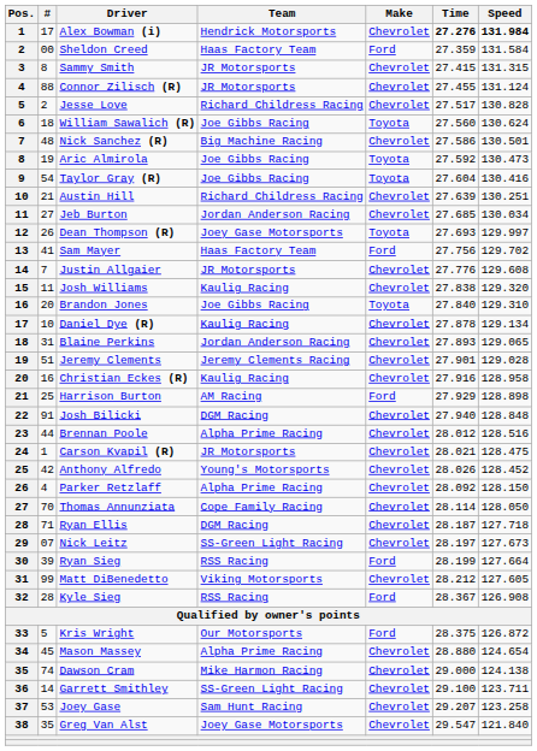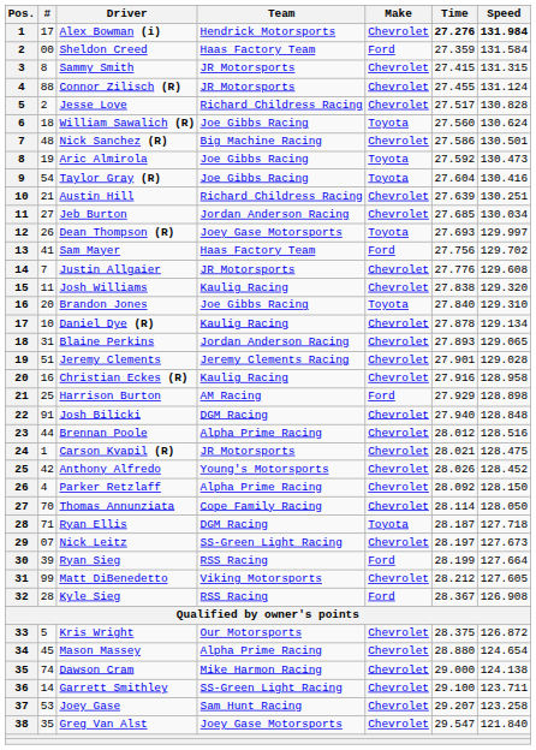 <table class="wikitable" style="font-size:95%">
 <tr>
 <th>Pos.</th>
 <th>#</th>
 <th>Driver</th>
 <th>Team</th>
 <th>Make</th>
 <th>Time</th>
 <th>Speed</th>
 </tr>
 <tr>
 <th>1</th>
 <td>17</td>
 <td><a href='#'>Alex Bowman</a> <strong>(i)</strong></td>
 <td><a href='#'>Hendrick Motorsports</a></td>
 <td><a href='#'>Chevrolet</a></td>
 <td><strong>27.276</strong></td>
 <td><strong>131.984</strong></td>
 </tr>
 <tr>
 <th>2</th>
 <td>00</td>
 <td><a href='#'>Sheldon Creed</a></td>
 <td><a href='#'>Haas Factory Team</a></td>
 <td><a href='#'>Ford</a></td>
 <td>27.359</td>
 <td>131.584</td>
 </tr>
 <tr>
 <th>3</th>
 <td>8</td>
 <td><a href='#'>Sammy Smith</a></td>
 <td><a href='#'>JR Motorsports</a></td>
 <td><a href='#'>Chevrolet</a></td>
 <td>27.415</td>
 <td>131.315</td>
 </tr>
 <tr>
 <th>4</th>
 <td>88</td>
 <td><a href='#'>Connor Zilisch</a> <strong>(R)</strong></td>
 <td><a href='#'>JR Motorsports</a></td>
 <td><a href='#'>Chevrolet</a></td>
 <td>27.455</td>
 <td>131.124</td>
 </tr>
 <tr>
 <th>5</th>
 <td>2</td>
 <td><a href='#'>Jesse Love</a></td>
 <td><a href='#'>Richard Childress Racing</a></td>
 <td><a href='#'>Chevrolet</a></td>
 <td>27.517</td>
 <td>130.828</td>
 </tr>
 <tr>
 <th>6</th>
 <td>18</td>
 <td><a href='#'>William Sawalich</a> <strong>(R)</strong></td>
 <td nowrap=""><a href='#'>Joe Gibbs Racing</a></td>
 <td><a href='#'>Toyota</a></td>
 <td>27.560</td>
 <td>130.624</td>
 </tr>
 <tr>
 <th>7</th>
 <td>48</td>
 <td><a href='#'>Nick Sanchez</a> <strong>(R)</strong></td>
 <td><a href='#'>Big Machine Racing</a></td>
 <td><a href='#'>Chevrolet</a></td>
 <td>27.586</td>
 <td>130.501</td>
 </tr>
 <tr>
 <th>8</th>
 <td>19</td>
 <td><a href='#'>Aric Almirola</a></td>
 <td><a href='#'>Joe Gibbs Racing</a></td>
 <td><a href='#'>Toyota</a></td>
 <td>27.592</td>
 <td>130.473</td>
 </tr>
 <tr>
 <th>9</th>
 <td>54</td>
 <td><a href='#'>Taylor Gray</a> <strong>(R)</strong></td>
 <td><a href='#'>Joe Gibbs Racing</a></td>
 <td><a href='#'>Toyota</a></td>
 <td>27.604</td>
 <td>130.416</td>
 </tr>
 <tr>
 <th>10</th>
 <td>21</td>
 <td><a href='#'>Austin Hill</a></td>
 <td><a href='#'>Richard Childress Racing</a></td>
 <td><a href='#'>Chevrolet</a></td>
 <td>27.639</td>
 <td>130.251</td>
 </tr>
 <tr>
 <th>11</th>
 <td>27</td>
 <td><a href='#'>Jeb Burton</a></td>
 <td><a href='#'>Jordan Anderson Racing</a></td>
 <td><a href='#'>Chevrolet</a></td>
 <td>27.685</td>
 <td>130.034</td>
 </tr>
 <tr>
 <th>12</th>
 <td>26</td>
 <td><a href='#'>Dean Thompson</a> <strong>(R)</strong></td>
 <td><a href='#'>Joey Gase Motorsports</a></td>
 <td><a href='#'>Toyota</a></td>
 <td>27.693</td>
 <td>129.997</td>
 </tr>
 <tr>
 <th>13</th>
 <td>41</td>
 <td><a href='#'>Sam Mayer</a></td>
 <td><a href='#'>Haas Factory Team</a></td>
 <td><a href='#'>Ford</a></td>
 <td>27.756</td>
 <td>129.702</td>
 </tr>
 <tr>
 <th>14</th>
 <td>7</td>
 <td><a href='#'>Justin Allgaier</a></td>
 <td><a href='#'>JR Motorsports</a></td>
 <td><a href='#'>Chevrolet</a></td>
 <td>27.776</td>
 <td>129.608</td>
 </tr>
 <tr>
 <th>15</th>
 <td>11</td>
 <td><a href='#'>Josh Williams</a></td>
 <td><a href='#'>Kaulig Racing</a></td>
 <td><a href='#'>Chevrolet</a></td>
 <td>27.838</td>
 <td>129.320</td>
 </tr>
 <tr>
 <th>16</th>
 <td>20</td>
 <td><a href='#'>Brandon Jones</a></td>
 <td><a href='#'>Joe Gibbs Racing</a></td>
 <td><a href='#'>Toyota</a></td>
 <td>27.840</td>
 <td>129.310</td>
 </tr>
 <tr>
 <th>17</th>
 <td>10</td>
 <td nowrap=""><a href='#'>Daniel Dye</a> <strong>(R)</strong></td>
 <td><a href='#'>Kaulig Racing</a></td>
 <td><a href='#'>Chevrolet</a></td>
 <td>27.878</td>
 <td>129.134</td>
 </tr>
 <tr>
 <th>18</th>
 <td>31</td>
 <td><a href='#'>Blaine Perkins</a></td>
 <td><a href='#'>Jordan Anderson Racing</a></td>
 <td><a href='#'>Chevrolet</a></td>
 <td>27.893</td>
 <td>129.065</td>
 </tr>
 <tr>
 <th>19</th>
 <td>51</td>
 <td><a href='#'>Jeremy Clements</a></td>
 <td><a href='#'>Jeremy Clements Racing</a></td>
 <td><a href='#'>Chevrolet</a></td>
 <td>27.901</td>
 <td>129.028</td>
 </tr>
 <tr>
 <th>20</th>
 <td>16</td>
 <td><a href='#'>Christian Eckes</a> <strong>(R)</strong></td>
 <td><a href='#'>Kaulig Racing</a></td>
 <td><a href='#'>Chevrolet</a></td>
 <td>27.916</td>
 <td>128.958</td>
 </tr>
 <tr>
 <th>21</th>
 <td>25</td>
 <td><a href='#'>Harrison Burton</a></td>
 <td><a href='#'>AM Racing</a></td>
 <td><a href='#'>Ford</a></td>
 <td>27.929</td>
 <td>128.898</td>
 </tr>
 <tr>
 <th>22</th>
 <td>91</td>
 <td><a href='#'>Josh Bilicki</a></td>
 <td nowrap=""><a href='#'>DGM Racing</a></td>
 <td><a href='#'>Chevrolet</a></td>
 <td>27.940</td>
 <td>128.848</td>
 </tr>
 <tr>
 <th>23</th>
 <td>44</td>
 <td><a href='#'>Brennan Poole</a></td>
 <td><a href='#'>Alpha Prime Racing</a></td>
 <td><a href='#'>Chevrolet</a></td>
 <td>28.012</td>
 <td>128.516</td>
 </tr>
 <tr>
 <th>24</th>
 <td>1</td>
 <td><a href='#'>Carson Kvapil</a> <strong>(R)</strong></td>
 <td><a href='#'>JR Motorsports</a></td>
 <td><a href='#'>Chevrolet</a></td>
 <td>28.021</td>
 <td>128.475</td>
 </tr>
 <tr>
 <th>25</th>
 <td>42</td>
 <td><a href='#'>Anthony Alfredo</a></td>
 <td><a href='#'>Young's Motorsports</a></td>
 <td><a href='#'>Chevrolet</a></td>
 <td>28.026</td>
 <td>128.452</td>
 </tr>
 <tr>
 <th>26</th>
 <td>4</td>
 <td><a href='#'>Parker Retzlaff</a></td>
 <td><a href='#'>Alpha Prime Racing</a></td>
 <td><a href='#'>Chevrolet</a></td>
 <td>28.092</td>
 <td>128.150</td>
 </tr>
 <tr>
 <th>27</th>
 <td>70</td>
 <td><a href='#'>Thomas Annunziata</a></td>
 <td><a href='#'>Cope Family Racing</a></td>
 <td><a href='#'>Chevrolet</a></td>
 <td>28.114</td>
 <td>128.050</td>
 </tr>
 <tr>
 <th>28</th>
 <td>71</td>
 <td><a href='#'>Ryan Ellis</a></td>
 <td><a href='#'>DGM Racing</a></td>
-<td><a href='#'>Chevrolet</a></td>
+<td><a href='#'>Toyota</a></td>
 <td>28.187</td>
 <td>127.718</td>
 </tr>
 <tr>
 <th>29</th>
 <td>07</td>
 <td><a href='#'>Nick Leitz</a></td>
 <td><a href='#'>SS-Green Light Racing</a></td>
 <td><a href='#'>Chevrolet</a></td>
 <td>28.197</td>
 <td>127.673</td>
 </tr>
 <tr>
 <th>30</th>
 <td>39</td>
 <td><a href='#'>Ryan Sieg</a></td>
 <td><a href='#'>RSS Racing</a></td>
 <td><a href='#'>Ford</a></td>
 <td>28.199</td>
 <td>127.664</td>
 </tr>
 <tr>
 <th>31</th>
 <td>99</td>
 <td><a href='#'>Matt DiBenedetto</a></td>
 <td><a href='#'>Viking Motorsports</a></td>
 <td><a href='#'>Chevrolet</a></td>
 <td>28.212</td>
 <td>127.605</td>
 </tr>
 <tr>
 <th>32</th>
 <td>28</td>
 <td><a href='#'>Kyle Sieg</a></td>
 <td><a href='#'>RSS Racing</a></td>
 <td><a href='#'>Ford</a></td>
 <td>28.367</td>
 <td>126.908</td>
 </tr>
 <tr>
 <th colspan="7">Qualified by owner's points</th>
 </tr>
 <tr>
 <th>33</th>
 <td>5</td>
 <td><a href='#'>Kris Wright</a></td>
 <td><a href='#'>Our Motorsports</a></td>
-<td><a href='#'>Ford</a></td>
+<td><a href='#'>Chevrolet</a></td>
 <td>28.375</td>
 <td>126.872</td>
 </tr>
 <tr>
 <th>34</th>
 <td>45</td>
 <td><a href='#'>Mason Massey</a></td>
 <td><a href='#'>Alpha Prime Racing</a></td>
 <td><a href='#'>Chevrolet</a></td>
 <td>28.880</td>
 <td>124.654</td>
 </tr>
 <tr>
 <th>35</th>
 <td>74</td>
 <td><a href='#'>Dawson Cram</a></td>
 <td><a href='#'>Mike Harmon Racing</a></td>
 <td><a href='#'>Chevrolet</a></td>
 <td>29.000</td>
 <td>124.138</td>
 </tr>
 <tr>
 <th>36</th>
 <td>14</td>
 <td><a href='#'>Garrett Smithley</a></td>
 <td><a href='#'>SS-Green Light Racing</a></td>
 <td><a href='#'>Chevrolet</a></td>
 <td>29.100</td>
 <td>123.711</td>
 </tr>
 <tr>
 <th>37</th>
 <td>53</td>
 <td><a href='#'>Joey Gase</a></td>
 <td><a href='#'>Sam Hunt Racing</a></td>
 <td><a href='#'>Chevrolet</a></td>
 <td>29.207</td>
 <td>123.258</td>
 </tr>
 <tr>
 <th>38</th>
 <td>35</td>
 <td><a href='#'>Greg Van Alst</a></td>
 <td><a href='#'>Joey Gase Motorsports</a></td>
 <td><a href='#'>Chevrolet</a></td>
 <td>29.547</td>
 <td>121.840</td>
 </tr>
 <tr>
 <th colspan="7"></th>
 </tr>
 <tr>
 <th colspan="7"></th>
 </tr>
 </table>
